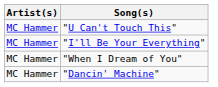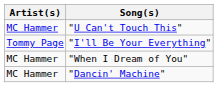 <table class="wikitable">
 <tr>
 <th>Artist(s)</th>
 <th>Song(s)</th>
 </tr>
 <tr>
 <td><a href='#'>MC Hammer</a></td>
 <td>"<a href='#'>U Can't Touch This</a>"</td>
 </tr>
 <tr>
-<td><a href='#'>MC Hammer</a></td>
+<td><a href='#'>Tommy Page</a></td>
 <td>"<a href='#'>I'll Be Your Everything</a>"</td>
 </tr>
 <tr>
 <td>MC Hammer</td>
 <td>"When I Dream of You"</td>
 </tr>
 <tr>
 <td>MC Hammer</td>
 <td>"<a href='#'>Dancin' Machine</a>"</td>
 </tr>
 </table>
